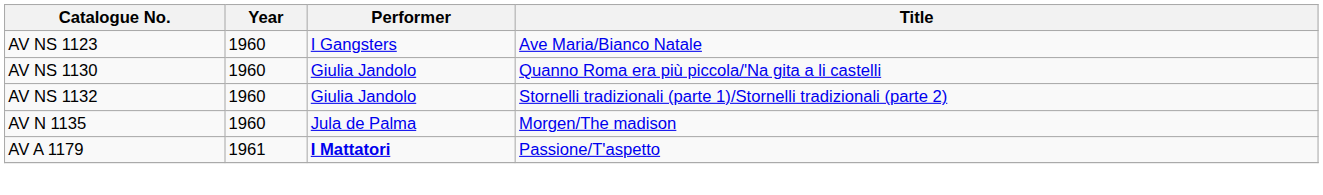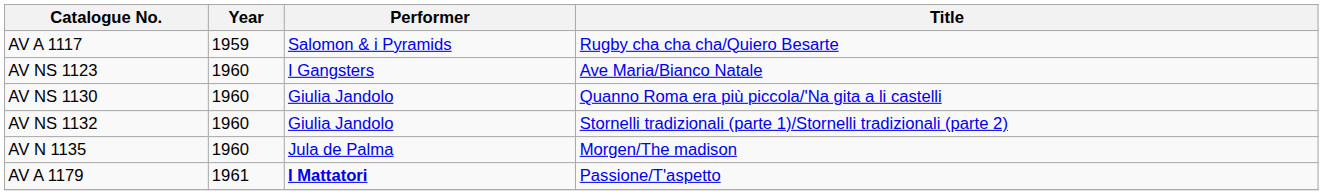 <table class="wikitable" style="width:100%;margin:auto;clear:both;">
 <tr bgcolor="#EFEFEF">
 <th>Catalogue No.</th>
 <th>Year</th>
 <th>Performer</th>
 <th>Title</th>
+</tr>
+<tr>
+<td>AV A 1117</td>
+<td>1959</td>
+<td><a href='#'>Salomon & i Pyramids</a></td>
+<td><a href='#'>Rugby cha cha cha/Quiero Besarte</a></td>
 </tr>
 <tr>
 <td>AV NS 1123</td>
 <td>1960</td>
 <td><a href='#'>I Gangsters</a></td>
 <td><a href='#'>Ave Maria/Bianco Natale</a></td>
 </tr>
 <tr>
 <td>AV NS 1130</td>
 <td>1960</td>
 <td><a href='#'>Giulia Jandolo</a></td>
 <td><a href='#'>Quanno Roma era più piccola/'Na gita a li castelli</a></td>
 </tr>
 <tr>
 <td>AV NS 1132</td>
 <td>1960</td>
 <td><a href='#'>Giulia Jandolo</a></td>
 <td><a href='#'>Stornelli tradizionali (parte 1)/Stornelli tradizionali (parte 2)</a></td>
 </tr>
 <tr>
 <td>AV N 1135</td>
 <td>1960</td>
 <td><a href='#'>Jula de Palma</a></td>
 <td><a href='#'>Morgen/The madison</a></td>
 </tr>
 <tr>
 <td>AV A 1179</td>
 <td>1961</td>
 <td><strong><a href='#'>I Mattatori</a></strong></td>
 <td><a href='#'>Passione/T'aspetto</a></td>
 </tr>
 <tr>
 </tr>
 </table>
